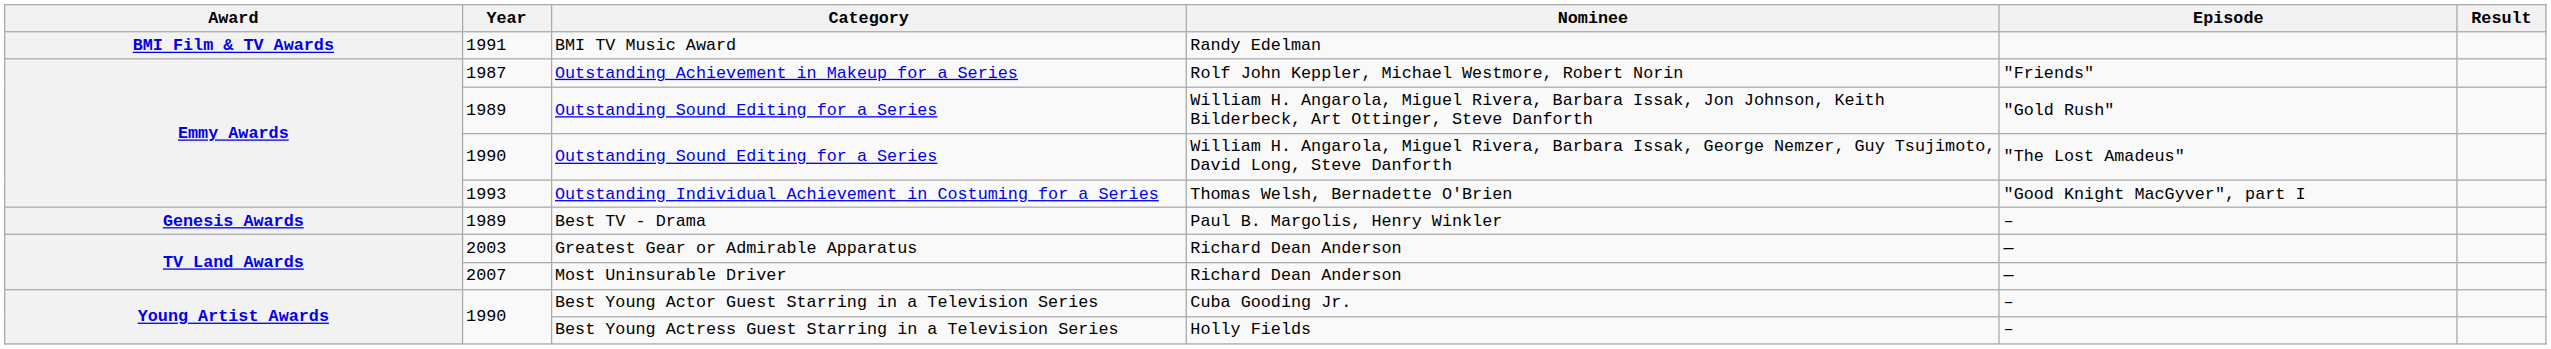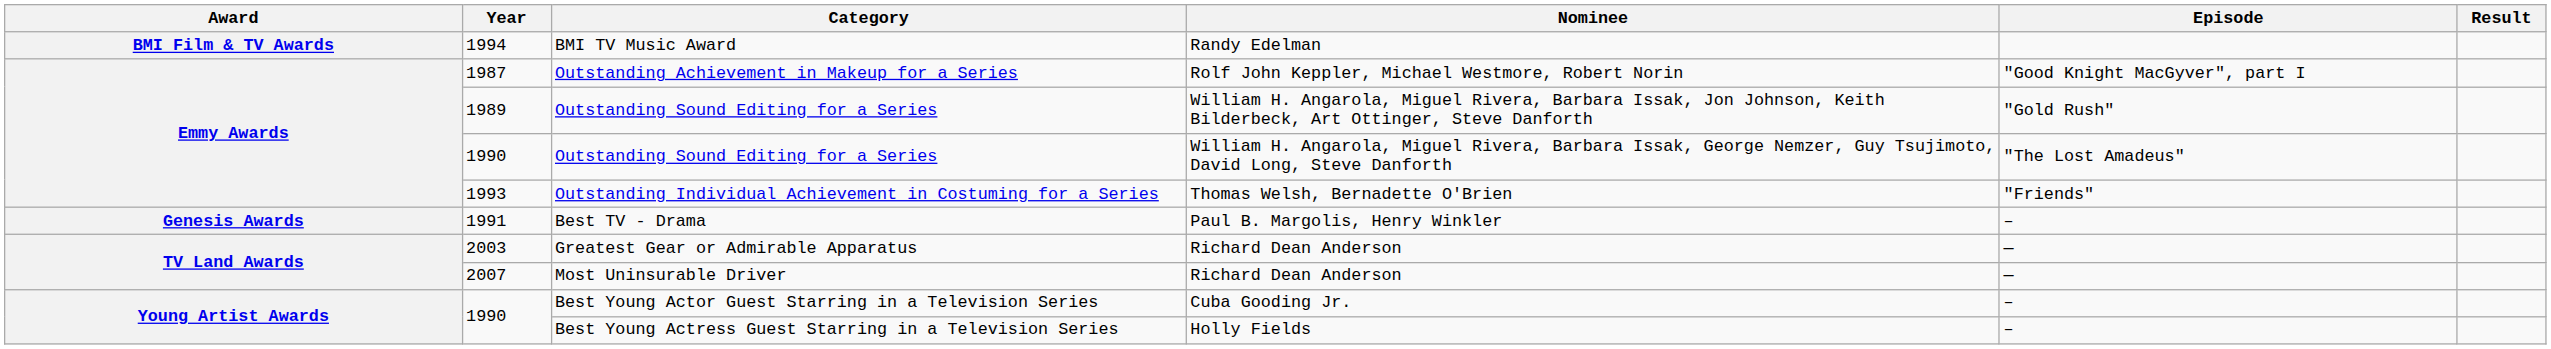 <table class="wikitable plainrowheaders">
 <tr>
 <th width="18%">Award</th>
 <th width="3.5%">Year</th>
 <th width="25%">Category</th>
 <th>Nominee</th>
 <th width="18%">Episode</th>
 <th width="3.5%">Result</th>
 </tr>
 <tr>
 <th scope="row"><a href='#'>BMI Film & TV Awards</a></th>
-<td>1991</td>
+<td>1994</td>
 <td>BMI TV Music Award</td>
 <td>Randy Edelman</td>
 <td></td>
 <td></td>
 </tr>
 <tr>
 <th scope="rowgroup" rowspan="4"><a href='#'>Emmy Awards</a></th>
 <td>1987</td>
 <td><a href='#'>Outstanding Achievement in Makeup for a Series</a></td>
 <td>Rolf John Keppler, Michael Westmore, Robert Norin</td>
-<td>"Friends"</td>
+<td>"Good Knight MacGyver", part I</td>
 <td></td>
 </tr>
 <tr>
 <td>1989</td>
 <td><a href='#'>Outstanding Sound Editing for a Series</a></td>
 <td>William H. Angarola, Miguel Rivera, Barbara Issak, Jon Johnson, Keith Bilderbeck, Art Ottinger, Steve Danforth</td>
 <td>"Gold Rush"</td>
 <td></td>
 </tr>
 <tr>
 <td>1990</td>
 <td><a href='#'>Outstanding Sound Editing for a Series</a></td>
 <td>William H. Angarola, Miguel Rivera, Barbara Issak, George Nemzer, Guy Tsujimoto, David Long, Steve Danforth</td>
 <td>"The Lost Amadeus"</td>
 <td></td>
 </tr>
 <tr>
 <td>1993</td>
 <td><a href='#'>Outstanding Individual Achievement in Costuming for a Series</a></td>
 <td>Thomas Welsh, Bernadette O'Brien</td>
-<td>"Good Knight MacGyver", part I</td>
+<td>"Friends"</td>
 <td></td>
 </tr>
 <tr>
 <th scope="row"><a href='#'>Genesis Awards</a></th>
-<td>1989</td>
+<td>1991</td>
 <td>Best TV - Drama</td>
 <td>Paul B. Margolis, Henry Winkler</td>
 <td>–</td>
 <td></td>
 </tr>
 <tr>
 <th scope="rowgroup" rowspan="2"><a href='#'>TV Land Awards</a></th>
 <td>2003</td>
 <td>Greatest Gear or Admirable Apparatus</td>
 <td>Richard Dean Anderson</td>
 <td>—</td>
 <td></td>
 </tr>
 <tr>
 <td>2007</td>
 <td>Most Uninsurable Driver</td>
 <td>Richard Dean Anderson</td>
 <td>—</td>
 <td></td>
 </tr>
 <tr>
 <th scope="rowgroup" rowspan="2"><a href='#'>Young Artist Awards</a></th>
 <td rowspan=2>1990</td>
 <td>Best Young Actor Guest Starring in a Television Series</td>
 <td>Cuba Gooding Jr.</td>
 <td>–</td>
 <td></td>
 </tr>
 <tr>
 <td>Best Young Actress Guest Starring in a Television Series</td>
 <td>Holly Fields</td>
 <td>–</td>
 <td></td>
 </tr>
 </table>
